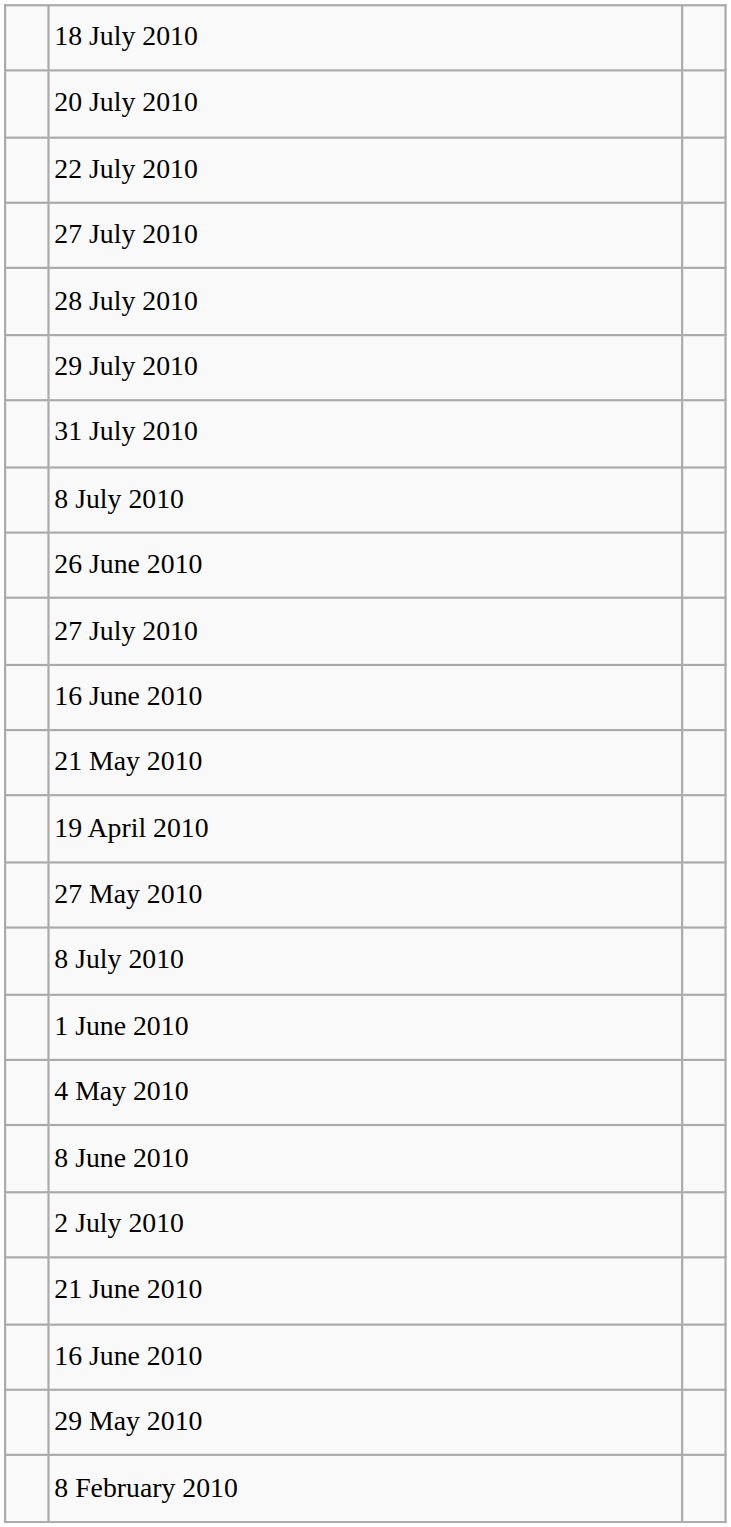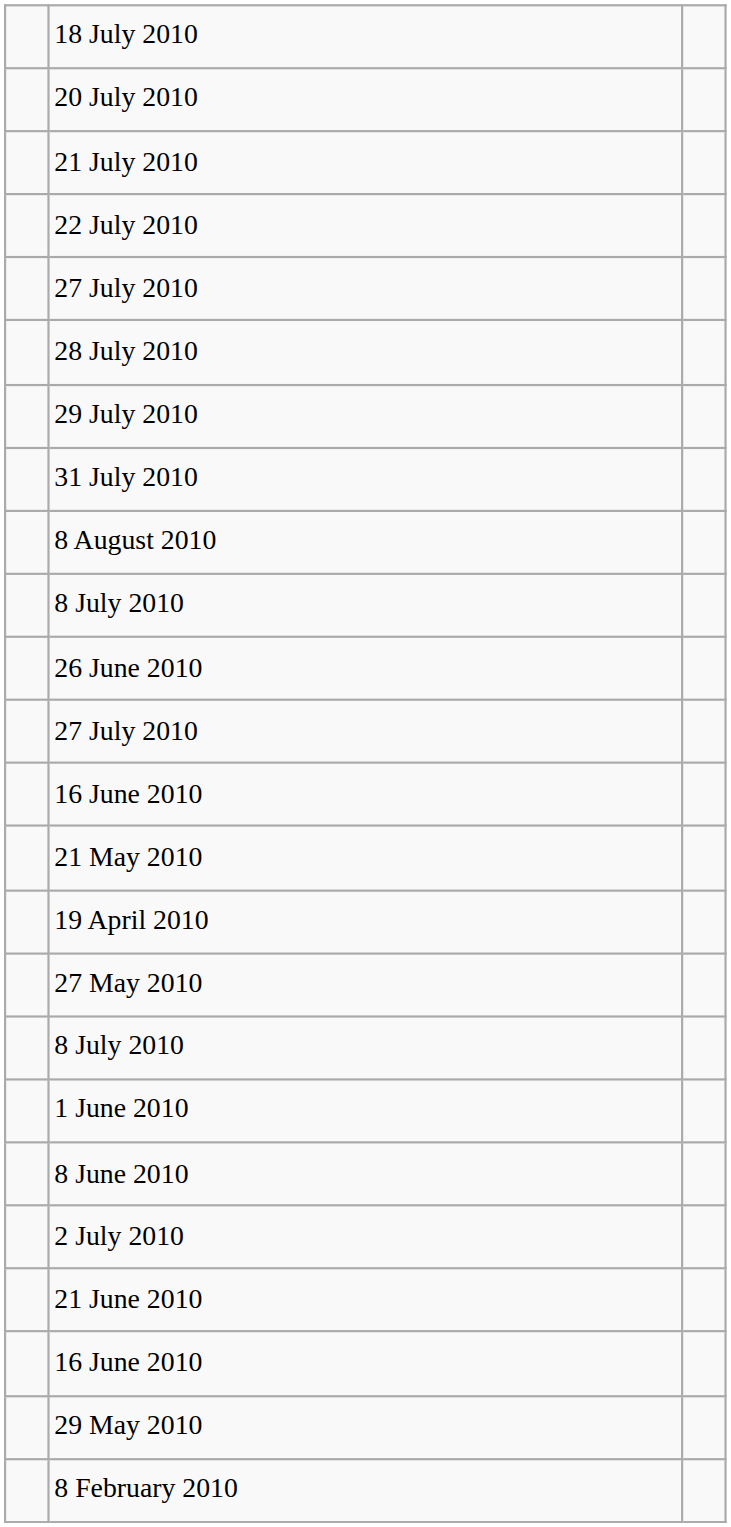 <table class="wikitable" style="font-size: 80%; float: left; width: 26em; margin-right: 1em; height: 700px">
 <tr>
 <td></td>
 <td>18 July 2010</td>
 <td></td>
 </tr>
 <tr>
 <td></td>
 <td>20 July 2010</td>
+<td></td>
+</tr>
+<tr>
+<td></td>
+<td>21 July 2010</td>
 <td></td>
 </tr>
 <tr>
 <td></td>
 <td>22 July 2010</td>
 <td></td>
 </tr>
 <tr>
 <td></td>
 <td>27 July 2010</td>
 <td></td>
 </tr>
 <tr>
 <td></td>
 <td>28 July 2010</td>
 <td></td>
 </tr>
 <tr>
 <td></td>
 <td>29 July 2010</td>
 <td></td>
 </tr>
 <tr>
 <td></td>
 <td>31 July 2010</td>
+<td></td>
+</tr>
+<tr>
+<td></td>
+<td>8 August 2010</td>
 <td></td>
 </tr>
 <tr>
 <td></td>
 <td>8 July 2010</td>
 <td></td>
 </tr>
 <tr>
 <td></td>
 <td>26 June 2010</td>
 <td></td>
 </tr>
 <tr>
 <td></td>
 <td>27 July 2010</td>
 <td></td>
 </tr>
 <tr>
 <td></td>
 <td>16 June 2010</td>
 <td></td>
 </tr>
 <tr>
 <td></td>
 <td>21 May 2010</td>
 <td></td>
 </tr>
 <tr>
 <td></td>
 <td>19 April 2010</td>
 <td></td>
 </tr>
 <tr>
 <td></td>
 <td>27 May 2010</td>
 <td></td>
 </tr>
 <tr>
 <td></td>
 <td>8 July 2010</td>
 <td></td>
 </tr>
 <tr>
 <td></td>
 <td>1 June 2010</td>
 <td></td>
 </tr>
 <tr>
 <td></td>
-<td>4 May 2010</td>
-<td></td>
-</tr>
-<tr>
-<td></td>
 <td>8 June 2010</td>
 <td></td>
 </tr>
 <tr>
 <td></td>
 <td>2 July 2010</td>
 <td></td>
 </tr>
 <tr>
 <td></td>
 <td>21 June 2010</td>
 <td></td>
 </tr>
 <tr>
 <td></td>
 <td>16 June 2010</td>
 <td></td>
 </tr>
 <tr>
 <td></td>
 <td>29 May 2010</td>
 <td></td>
 </tr>
 <tr>
 <td></td>
 <td>8 February 2010</td>
 <td></td>
 </tr>
 </table>
